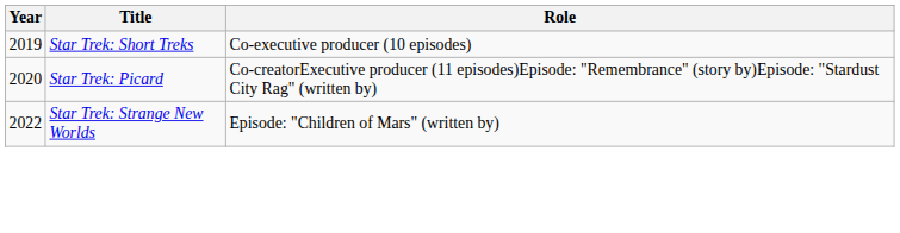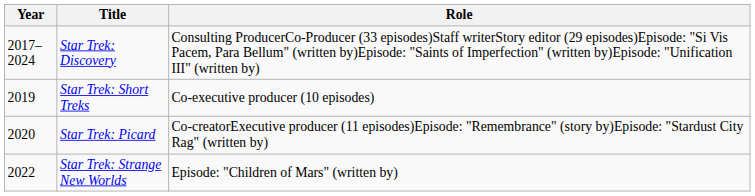 <table class="wikitable">
 <tr>
 <th>Year</th>
 <th>Title</th>
 <th>Role</th>
+</tr>
+<tr>
+<td>2017–2024</td>
+<td><em><a href='#'>Star Trek: Discovery</a></em></td>
+<td>Consulting ProducerCo-Producer (33 episodes)Staff writerStory editor (29 episodes)Episode: "Si Vis Pacem, Para Bellum" (written by)Episode: "Saints of Imperfection" (written by)Episode: "Unification III" (written by)</td>
 </tr>
 <tr>
 <td>2019</td>
 <td><em><a href='#'>Star Trek: Short Treks</a></em></td>
 <td>Co-executive producer (10 episodes)</td>
 </tr>
 <tr>
 <td>2020</td>
 <td><em><a href='#'>Star Trek: Picard</a></em></td>
 <td>Co-creatorExecutive producer (11 episodes)Episode: "Remembrance" (story by)Episode: "Stardust City Rag" (written by)</td>
 </tr>
 <tr>
 <td>2022</td>
 <td><em><a href='#'>Star Trek: Strange New Worlds</a></em></td>
 <td>Episode: "Children of Mars" (written by)</td>
 </tr>
 </table>
